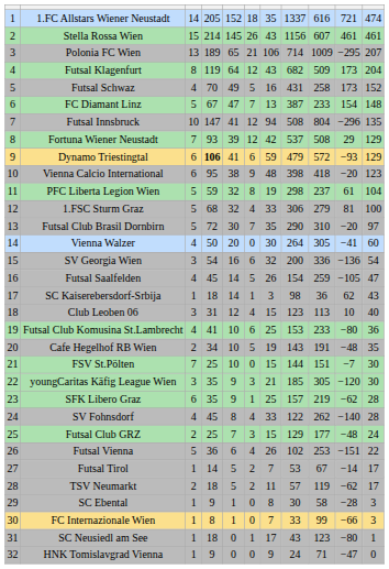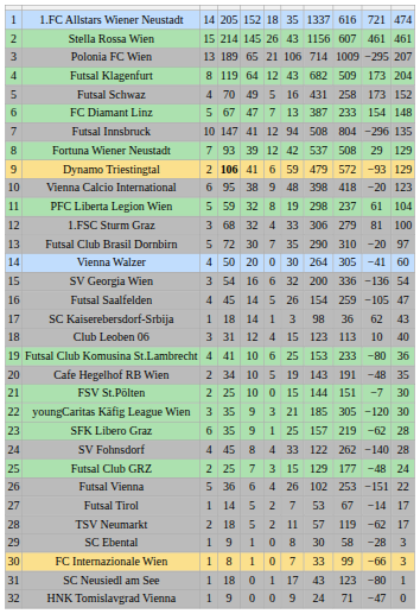 <table class="wikitable sortable" style="text-align:center; font-size:100%;">
 <tr>
 <th></th>
 <th></th>
 <th></th>
 <th></th>
 <th></th>
 <th></th>
 <th></th>
 <th></th>
 <th></th>
 <th></th>
 <th></th>
 </tr>
 <tr align="center" bgcolor="#C1DDFD">
 <td>1</td>
 <td>1.FC Allstars Wiener Neustadt</td>
 <td>14</td>
 <td>205</td>
 <td>152</td>
 <td>18</td>
 <td>35</td>
 <td>1337</td>
 <td>616</td>
 <td>721</td>
 <td>474</td>
 </tr>
 <tr align="center" bgcolor="#ACE1AF">
 <td>2</td>
 <td>Stella Rossa Wien</td>
 <td>15</td>
 <td>214</td>
 <td>145</td>
 <td>26</td>
 <td>43</td>
 <td>1156</td>
 <td>607</td>
 <td>461</td>
 <td>461</td>
 </tr>
 <tr align="center" bgcolor="#BBBBBB">
 <td>3</td>
 <td>Polonia FC Wien</td>
 <td>13</td>
 <td>189</td>
 <td>65</td>
 <td>21</td>
 <td>106</td>
 <td>714</td>
 <td>1009</td>
 <td>−295</td>
 <td>207</td>
 </tr>
 <tr align="center" bgcolor="#ACE1AF">
 <td>4</td>
 <td>Futsal Klagenfurt</td>
 <td>8</td>
 <td>119</td>
 <td>64</td>
 <td>12</td>
 <td>43</td>
 <td>682</td>
 <td>509</td>
 <td>173</td>
 <td>204</td>
 </tr>
 <tr align="center" bgcolor="#BBBBBB">
 <td>5</td>
 <td>Futsal Schwaz</td>
 <td>4</td>
 <td>70</td>
 <td>49</td>
 <td>5</td>
 <td>16</td>
 <td>431</td>
 <td>258</td>
 <td>173</td>
 <td>152</td>
 </tr>
 <tr align="center" bgcolor="#ACE1AF">
 <td>6</td>
 <td>FC Diamant Linz</td>
 <td>5</td>
 <td>67</td>
 <td>47</td>
 <td>7</td>
 <td>13</td>
 <td>387</td>
 <td>233</td>
 <td>154</td>
 <td>148</td>
 </tr>
 <tr align="center" bgcolor="#BBBBBB">
 <td>7</td>
 <td>Futsal Innsbruck</td>
 <td>10</td>
 <td>147</td>
 <td>41</td>
 <td>12</td>
 <td>94</td>
 <td>508</td>
 <td>804</td>
 <td>−296</td>
 <td>135</td>
 </tr>
 <tr align="center" bgcolor="#ACE1AF">
 <td>8</td>
 <td>Fortuna Wiener Neustadt</td>
 <td>7</td>
 <td>93</td>
 <td>39</td>
 <td>12</td>
 <td>42</td>
 <td>537</td>
 <td>508</td>
 <td>29</td>
 <td>129</td>
 </tr>
 <tr align="center" bgcolor="#FBE08D">
 <td>9</td>
 <td>Dynamo Triestingtal</td>
-<td>6</td>
+<td>2</td>
 <td><strong>106</strong></td>
 <td>41</td>
 <td>6</td>
 <td>59</td>
 <td>479</td>
 <td>572</td>
 <td>−93</td>
 <td>129</td>
 </tr>
 <tr align="center" bgcolor="#BBBBBB">
 <td>10</td>
 <td>Vienna Calcio International</td>
 <td>6</td>
 <td>95</td>
 <td>38</td>
 <td>9</td>
 <td>48</td>
 <td>398</td>
 <td>418</td>
 <td>−20</td>
 <td>123</td>
 </tr>
 <tr align="center" bgcolor="#ACE1AF">
 <td>11</td>
 <td>PFC Liberta Legion Wien</td>
 <td>5</td>
 <td>59</td>
 <td>32</td>
 <td>8</td>
 <td>19</td>
 <td>298</td>
 <td>237</td>
 <td>61</td>
 <td>104</td>
 </tr>
 <tr align="center" bgcolor="#BBBBBB">
 <td>12</td>
 <td>1.FSC Sturm Graz</td>
-<td>5</td>
+<td>3</td>
 <td>68</td>
 <td>32</td>
 <td>4</td>
 <td>33</td>
 <td>306</td>
 <td>279</td>
 <td>81</td>
 <td>100</td>
 </tr>
 <tr align="center" bgcolor="#BBBBBB">
 <td>13</td>
 <td>Futsal Club Brasil Dornbirn</td>
 <td>5</td>
 <td>72</td>
 <td>30</td>
 <td>7</td>
 <td>35</td>
 <td>290</td>
 <td>310</td>
 <td>−20</td>
 <td>97</td>
 </tr>
 <tr align="center" bgcolor="#C1DDFD">
 <td>14</td>
 <td>Vienna Walzer</td>
 <td>4</td>
 <td>50</td>
 <td>20</td>
 <td>0</td>
 <td>30</td>
 <td>264</td>
 <td>305</td>
 <td>−41</td>
 <td>60</td>
 </tr>
 <tr align="center" bgcolor="#BBBBBB">
 <td>15</td>
 <td>SV Georgia Wien</td>
 <td>3</td>
 <td>54</td>
 <td>16</td>
 <td>6</td>
 <td>32</td>
 <td>200</td>
 <td>336</td>
 <td>−136</td>
 <td>54</td>
 </tr>
 <tr align="center" bgcolor="#BBBBBB">
 <td>16</td>
 <td>Futsal Saalfelden</td>
 <td>4</td>
 <td>45</td>
 <td>14</td>
 <td>5</td>
 <td>26</td>
 <td>154</td>
 <td>259</td>
 <td>−105</td>
 <td>47</td>
 </tr>
 <tr align="center" bgcolor="#BBBBBB">
 <td>17</td>
 <td>SC Kaiserebersdorf-Srbija</td>
 <td>1</td>
 <td>18</td>
 <td>14</td>
 <td>1</td>
 <td>3</td>
 <td>98</td>
 <td>36</td>
 <td>62</td>
 <td>43</td>
 </tr>
 <tr align="center" bgcolor="#BBBBBB">
 <td>18</td>
 <td>Club Leoben 06</td>
 <td>3</td>
 <td>31</td>
 <td>12</td>
 <td>4</td>
 <td>15</td>
 <td>123</td>
 <td>113</td>
 <td>10</td>
 <td>40</td>
 </tr>
 <tr align="center" bgcolor="#ACE1AF">
 <td>19</td>
 <td>Futsal Club Komusina St.Lambrecht</td>
 <td>4</td>
 <td>41</td>
 <td>10</td>
 <td>6</td>
 <td>25</td>
 <td>153</td>
 <td>233</td>
 <td>−80</td>
 <td>36</td>
 </tr>
 <tr align="center" bgcolor="#BBBBBB">
 <td>20</td>
 <td>Cafe Hegelhof RB Wien</td>
 <td>2</td>
 <td>34</td>
 <td>10</td>
 <td>5</td>
 <td>19</td>
 <td>143</td>
 <td>191</td>
 <td>−48</td>
 <td>35</td>
 </tr>
 <tr align="center" bgcolor="#ACE1AF">
 <td>21</td>
 <td>FSV St.Pölten</td>
-<td>7</td>
+<td>2</td>
 <td>25</td>
 <td>10</td>
 <td>0</td>
 <td>15</td>
 <td>144</td>
 <td>151</td>
 <td>−7</td>
 <td>30</td>
 </tr>
 <tr align="center" bgcolor="#ACE1AF">
 <td>22</td>
 <td>youngCaritas Käfig League Wien</td>
 <td>3</td>
 <td>35</td>
 <td>9</td>
 <td>3</td>
 <td>21</td>
 <td>185</td>
 <td>305</td>
 <td>−120</td>
 <td>30</td>
 </tr>
 <tr align="center" bgcolor="#ACE1AF">
 <td>23</td>
 <td>SFK Libero Graz</td>
 <td>6</td>
 <td>35</td>
 <td>9</td>
 <td>1</td>
 <td>25</td>
 <td>157</td>
 <td>219</td>
 <td>−62</td>
 <td>28</td>
 </tr>
 <tr align="center" bgcolor="#BBBBBB">
 <td>24</td>
 <td>SV Fohnsdorf</td>
 <td>4</td>
 <td>45</td>
 <td>8</td>
 <td>4</td>
 <td>33</td>
 <td>122</td>
 <td>262</td>
 <td>−140</td>
 <td>28</td>
 </tr>
 <tr align="center" bgcolor="#ACE1AF">
 <td>25</td>
 <td>Futsal Club GRZ</td>
 <td>2</td>
 <td>25</td>
 <td>7</td>
 <td>3</td>
 <td>15</td>
 <td>129</td>
 <td>177</td>
 <td>−48</td>
 <td>24</td>
 </tr>
 <tr align="center" bgcolor="#BBBBBB">
 <td>26</td>
 <td>Futsal Vienna</td>
 <td>5</td>
 <td>36</td>
 <td>6</td>
 <td>4</td>
 <td>26</td>
 <td>102</td>
 <td>253</td>
 <td>−151</td>
 <td>22</td>
 </tr>
 <tr align="center" bgcolor="#BBBBBB">
 <td>27</td>
 <td>Futsal Tirol</td>
 <td>1</td>
 <td>14</td>
 <td>5</td>
 <td>2</td>
 <td>7</td>
 <td>53</td>
 <td>67</td>
 <td>−14</td>
 <td>17</td>
 </tr>
 <tr align="center" bgcolor="#BBBBBB">
 <td>28</td>
 <td>TSV Neumarkt</td>
 <td>2</td>
 <td>18</td>
 <td>5</td>
 <td>2</td>
 <td>11</td>
 <td>57</td>
 <td>119</td>
 <td>−62</td>
 <td>17</td>
 </tr>
 <tr align="center" bgcolor="#BBBBBB">
 <td>29</td>
 <td>SC Ebental</td>
 <td>1</td>
 <td>9</td>
 <td>1</td>
 <td>0</td>
 <td>8</td>
 <td>30</td>
 <td>58</td>
 <td>−28</td>
 <td>3</td>
 </tr>
 <tr align="center" bgcolor="#FBE08D">
 <td>30</td>
 <td>FC Internazionale Wien</td>
 <td>1</td>
 <td>8</td>
 <td>1</td>
 <td>0</td>
 <td>7</td>
 <td>33</td>
 <td>99</td>
 <td>−66</td>
 <td>3</td>
 </tr>
 <tr align="center" bgcolor="#BBBBBB">
 <td>31</td>
 <td>SC Neusiedl am See</td>
 <td>1</td>
 <td>18</td>
 <td>0</td>
 <td>1</td>
 <td>17</td>
 <td>43</td>
 <td>123</td>
 <td>−80</td>
 <td>1</td>
 </tr>
 <tr align="center" bgcolor="#BBBBBB">
 <td>32</td>
 <td>HNK Tomislavgrad Vienna</td>
 <td>1</td>
 <td>9</td>
 <td>0</td>
 <td>0</td>
 <td>9</td>
 <td>24</td>
 <td>71</td>
 <td>−47</td>
 <td>0</td>
 </tr>
 </table>
